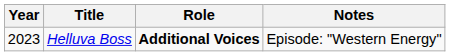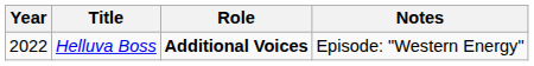 <table class="wikitable sortable">
 <tr>
 <th>Year</th>
 <th>Title</th>
 <th>Role</th>
 <th>Notes</th>
 </tr>
 <tr>
-<td>2023</td>
+<td>2022</td>
 <td><em><a href='#'>Helluva Boss</a></em></td>
 <td><strong>Additional Voices</strong></td>
 <td>Episode: "Western Energy"</td>
 </tr>
 </table>
